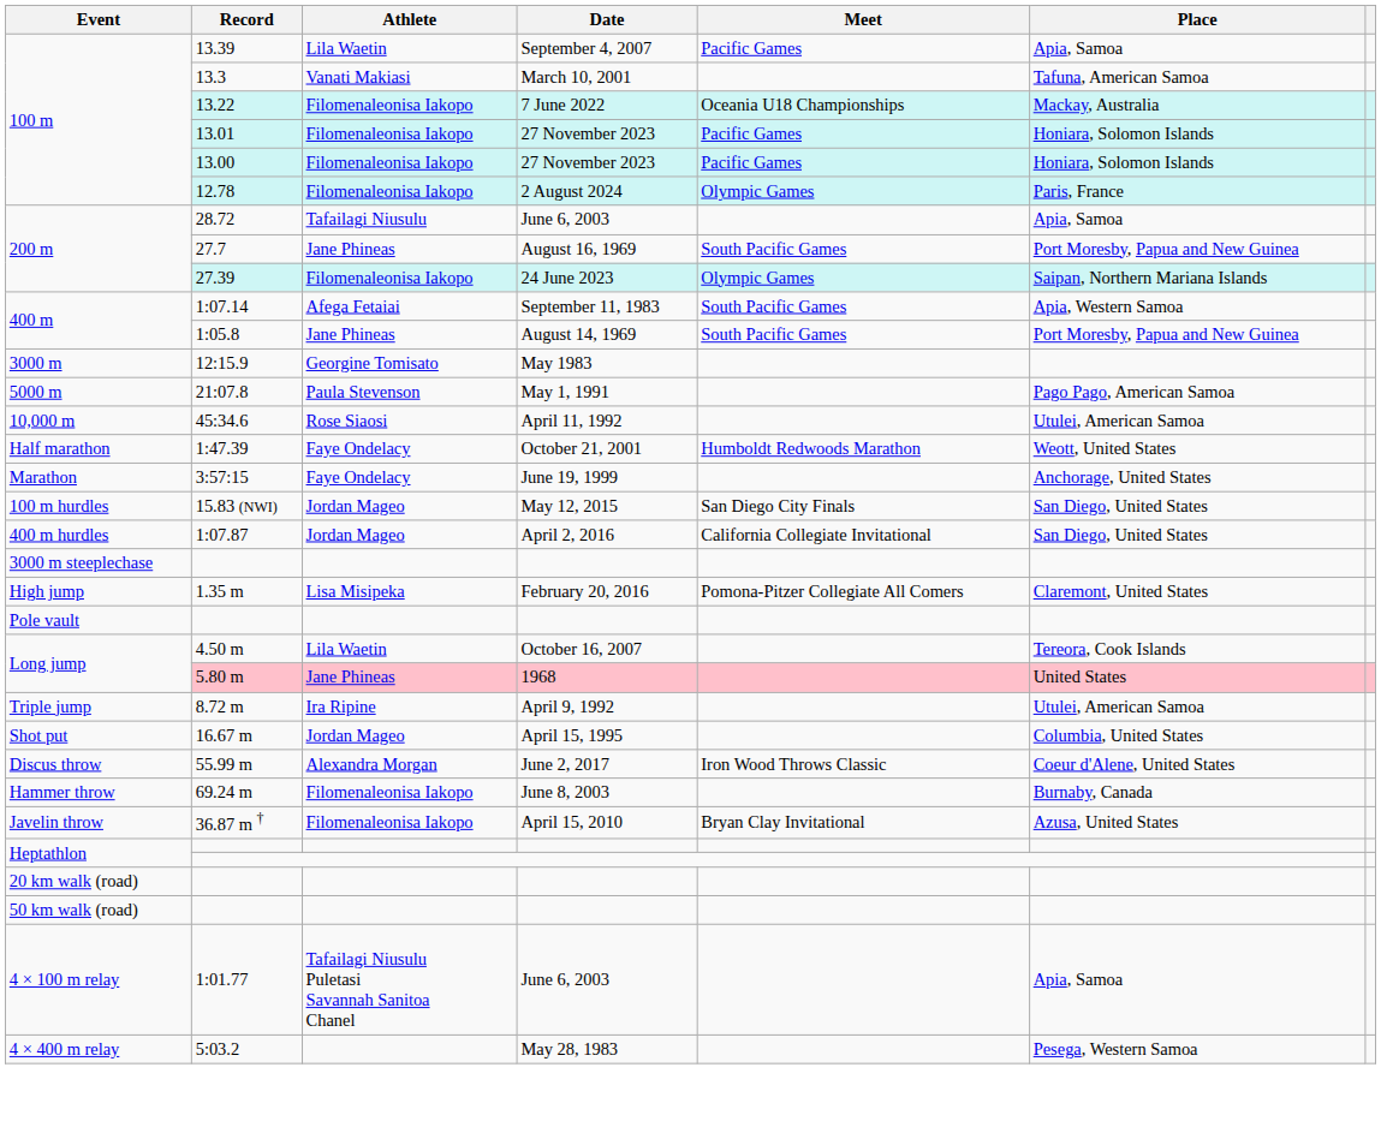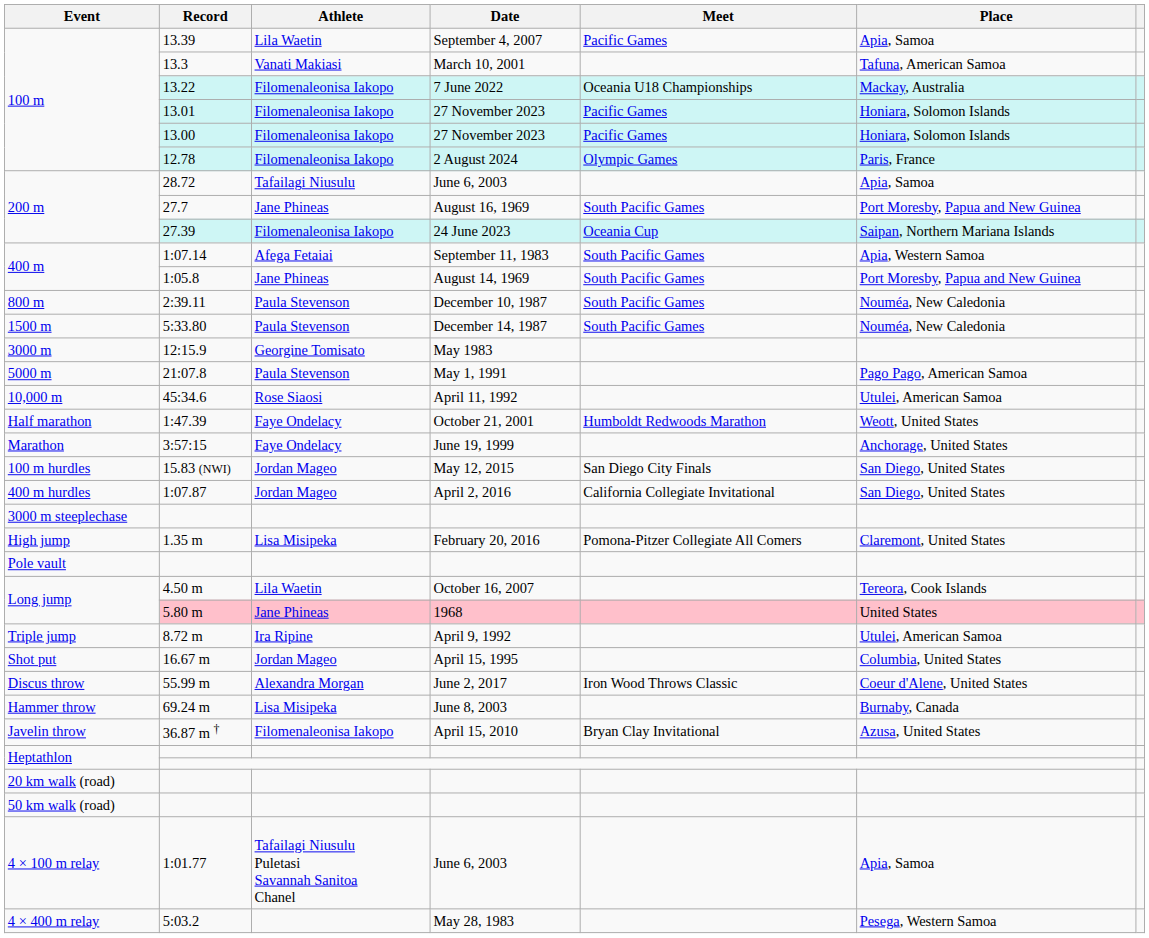 <table class="wikitable" style="font-size:95%; width: 95%;">
 <tr>
 <th>Event</th>
 <th>Record</th>
 <th>Athlete</th>
 <th>Date</th>
 <th>Meet</th>
 <th>Place</th>
 <th></th>
 </tr>
 <tr>
 <td rowspan=6><a href='#'>100 m</a></td>
 <td>13.39 </td>
 <td><a href='#'>Lila Waetin</a></td>
 <td>September 4, 2007</td>
 <td><a href='#'>Pacific Games</a></td>
 <td><a href='#'>Apia</a>, Samoa</td>
 <td></td>
 </tr>
 <tr>
 <td>13.3 </td>
 <td><a href='#'>Vanati Makiasi</a></td>
 <td>March 10, 2001</td>
 <td></td>
 <td><a href='#'>Tafuna</a>, American Samoa</td>
 <td></td>
 </tr>
 <tr bgcolor="#CEF6F5">
 <td>13.22 </td>
 <td><a href='#'>Filomenaleonisa Iakopo</a></td>
 <td>7 June 2022</td>
 <td>Oceania U18 Championships</td>
 <td><a href='#'>Mackay</a>, Australia</td>
 <td></td>
 </tr>
 <tr bgcolor="#CEF6F5">
 <td>13.01 </td>
 <td><a href='#'>Filomenaleonisa Iakopo</a></td>
 <td>27 November 2023</td>
 <td><a href='#'>Pacific Games</a></td>
 <td><a href='#'>Honiara</a>, Solomon Islands</td>
 <td></td>
 </tr>
 <tr bgcolor="#CEF6F5">
 <td>13.00 </td>
 <td><a href='#'>Filomenaleonisa Iakopo</a></td>
 <td>27 November 2023</td>
 <td><a href='#'>Pacific Games</a></td>
 <td><a href='#'>Honiara</a>, Solomon Islands</td>
 <td></td>
 </tr>
 <tr bgcolor="#CEF6F5">
 <td>12.78 </td>
 <td><a href='#'>Filomenaleonisa Iakopo</a></td>
 <td>2 August 2024</td>
 <td><a href='#'>Olympic Games</a></td>
 <td><a href='#'>Paris</a>, France</td>
 <td></td>
 </tr>
 <tr>
 <td rowspan=3><a href='#'>200 m</a></td>
 <td>28.72</td>
 <td><a href='#'>Tafailagi Niusulu</a></td>
 <td>June 6, 2003</td>
 <td></td>
 <td><a href='#'>Apia</a>, Samoa</td>
 <td></td>
 </tr>
 <tr>
 <td>27.7 </td>
 <td><a href='#'>Jane Phineas</a></td>
 <td>August 16, 1969</td>
 <td><a href='#'>South Pacific Games</a></td>
 <td><a href='#'>Port Moresby</a>, <a href='#'>Papua and New Guinea</a></td>
 <td></td>
 </tr>
 <tr bgcolor="#CEF6F5">
 <td>27.39 </td>
 <td><a href='#'>Filomenaleonisa Iakopo</a></td>
 <td>24 June 2023</td>
-<td><a href='#'>Olympic Games</a></td>
+<td><a href='#'>Oceania Cup</a></td>
 <td><a href='#'>Saipan</a>, Northern Mariana Islands</td>
 <td></td>
 </tr>
 <tr>
 <td rowspan=2><a href='#'>400 m</a></td>
 <td>1:07.14</td>
 <td><a href='#'>Afega Fetaiai</a></td>
 <td>September 11, 1983</td>
 <td><a href='#'>South Pacific Games</a></td>
 <td><a href='#'>Apia</a>, Western Samoa</td>
 <td></td>
 </tr>
 <tr>
 <td>1:05.8 </td>
 <td><a href='#'>Jane Phineas</a></td>
 <td>August 14, 1969</td>
 <td><a href='#'>South Pacific Games</a></td>
 <td><a href='#'>Port Moresby</a>, <a href='#'>Papua and New Guinea</a></td>
+<td></td>
+</tr>
+<tr>
+<td><a href='#'>800 m</a></td>
+<td>2:39.11</td>
+<td><a href='#'>Paula Stevenson</a></td>
+<td>December 10, 1987</td>
+<td><a href='#'>South Pacific Games</a></td>
+<td><a href='#'>Nouméa</a>, New Caledonia</td>
+<td></td>
+</tr>
+<tr>
+<td><a href='#'>1500 m</a></td>
+<td>5:33.80</td>
+<td><a href='#'>Paula Stevenson</a></td>
+<td>December 14, 1987</td>
+<td><a href='#'>South Pacific Games</a></td>
+<td><a href='#'>Nouméa</a>, New Caledonia</td>
 <td></td>
 </tr>
 <tr>
 <td><a href='#'>3000 m</a></td>
 <td>12:15.9 </td>
 <td><a href='#'>Georgine Tomisato</a></td>
 <td>May 1983</td>
 <td></td>
 <td></td>
 <td></td>
 </tr>
 <tr>
 <td><a href='#'>5000 m</a></td>
 <td>21:07.8 </td>
 <td><a href='#'>Paula Stevenson</a></td>
 <td>May 1, 1991</td>
 <td></td>
 <td><a href='#'>Pago Pago</a>, American Samoa</td>
 <td></td>
 </tr>
 <tr>
 <td><a href='#'>10,000 m</a></td>
 <td>45:34.6 </td>
 <td><a href='#'>Rose Siaosi</a></td>
 <td>April 11, 1992</td>
 <td></td>
 <td><a href='#'>Utulei</a>, American Samoa</td>
 <td></td>
 </tr>
 <tr>
 <td><a href='#'>Half marathon</a></td>
 <td>1:47.39</td>
 <td><a href='#'>Faye Ondelacy</a></td>
 <td>October 21, 2001</td>
 <td><a href='#'>Humboldt Redwoods Marathon</a></td>
 <td><a href='#'>Weott</a>, United States</td>
 <td></td>
 </tr>
 <tr>
 <td><a href='#'>Marathon</a></td>
 <td>3:57:15</td>
 <td><a href='#'>Faye Ondelacy</a></td>
 <td>June 19, 1999</td>
 <td></td>
 <td><a href='#'>Anchorage</a>, United States</td>
 <td></td>
 </tr>
 <tr>
 <td><a href='#'>100 m hurdles</a></td>
 <td>15.83 <small>(NWI)</small></td>
 <td><a href='#'>Jordan Mageo</a></td>
 <td>May 12, 2015</td>
 <td>San Diego City Finals</td>
 <td><a href='#'>San Diego</a>, United States</td>
 <td></td>
 </tr>
 <tr>
 <td><a href='#'>400 m hurdles</a></td>
 <td>1:07.87</td>
 <td><a href='#'>Jordan Mageo</a></td>
 <td>April 2, 2016</td>
 <td>California Collegiate Invitational</td>
 <td><a href='#'>San Diego</a>, United States</td>
 <td></td>
 </tr>
 <tr>
 <td><a href='#'>3000 m steeplechase</a></td>
 <td></td>
 <td></td>
 <td></td>
 <td></td>
 <td></td>
 <td></td>
 </tr>
 <tr>
 <td><a href='#'>High jump</a></td>
 <td>1.35 m</td>
 <td><a href='#'>Lisa Misipeka</a></td>
 <td>February 20, 2016</td>
 <td>Pomona-Pitzer Collegiate All Comers</td>
 <td><a href='#'>Claremont</a>, United States</td>
 <td></td>
 </tr>
 <tr>
 <td><a href='#'>Pole vault</a></td>
 <td></td>
 <td></td>
 <td></td>
 <td></td>
 <td></td>
 <td></td>
 </tr>
 <tr>
 <td rowspan=2><a href='#'>Long jump</a></td>
 <td>4.50 m</td>
 <td><a href='#'>Lila Waetin</a></td>
 <td>October 16, 2007</td>
 <td></td>
 <td><a href='#'>Tereora</a>, Cook Islands</td>
 <td></td>
 </tr>
 <tr style="background:pink">
 <td>5.80 m</td>
 <td><a href='#'>Jane Phineas</a></td>
 <td>1968</td>
 <td></td>
 <td>United States</td>
 <td></td>
 </tr>
 <tr>
 <td><a href='#'>Triple jump</a></td>
 <td>8.72 m</td>
 <td><a href='#'>Ira Ripine</a></td>
 <td>April 9, 1992</td>
 <td></td>
 <td><a href='#'>Utulei</a>, American Samoa</td>
 <td></td>
 </tr>
 <tr>
 <td><a href='#'>Shot put</a></td>
 <td>16.67 m</td>
 <td><a href='#'>Jordan Mageo</a></td>
 <td>April 15, 1995</td>
 <td></td>
 <td><a href='#'>Columbia</a>, United States</td>
 <td></td>
 </tr>
 <tr>
 <td><a href='#'>Discus throw</a></td>
 <td>55.99 m</td>
 <td><a href='#'>Alexandra Morgan</a></td>
 <td>June 2, 2017</td>
 <td>Iron Wood Throws Classic</td>
 <td><a href='#'>Coeur d'Alene</a>, United States</td>
 <td></td>
 </tr>
 <tr>
 <td><a href='#'>Hammer throw</a></td>
 <td>69.24 m</td>
-<td><a href='#'>Filomenaleonisa Iakopo</a></td>
+<td><a href='#'>Lisa Misipeka</a></td>
 <td>June 8, 2003</td>
 <td></td>
 <td><a href='#'>Burnaby</a>, Canada</td>
 <td></td>
 </tr>
 <tr>
 <td><a href='#'>Javelin throw</a></td>
 <td>36.87 m <sup>†</sup></td>
 <td><a href='#'>Filomenaleonisa Iakopo</a></td>
 <td>April 15, 2010</td>
 <td>Bryan Clay Invitational</td>
 <td><a href='#'>Azusa</a>, United States</td>
 <td></td>
 </tr>
 <tr>
 <td rowspan=2><a href='#'>Heptathlon</a></td>
 <td></td>
 <td></td>
 <td></td>
 <td></td>
 <td></td>
 <td></td>
 </tr>
 <tr>
 <td colspan=5></td>
 <td></td>
 </tr>
 <tr>
 <td><a href='#'>20 km walk</a> (road)</td>
 <td></td>
 <td></td>
 <td></td>
 <td></td>
 <td></td>
 <td></td>
 </tr>
 <tr>
 <td><a href='#'>50 km walk</a> (road)</td>
 <td></td>
 <td></td>
 <td></td>
 <td></td>
 <td></td>
 <td></td>
 </tr>
 <tr>
 <td><a href='#'>4 × 100 m relay</a></td>
 <td>1:01.77</td>
 <td><br><a href='#'>Tafailagi Niusulu</a><br>Puletasi<br><a href='#'>Savannah Sanitoa</a><br>Chanel</td>
 <td>June 6, 2003</td>
 <td></td>
 <td><a href='#'>Apia</a>, Samoa</td>
 <td></td>
 </tr>
 <tr>
 <td><a href='#'>4 × 400 m relay</a></td>
 <td>5:03.2 </td>
 <td></td>
 <td>May 28, 1983</td>
 <td></td>
 <td><a href='#'>Pesega</a>, Western Samoa</td>
 <td></td>
 </tr>
 </table>
